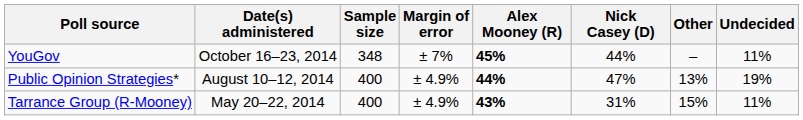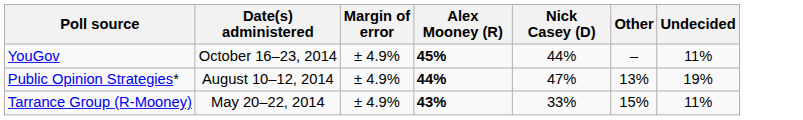 <table class="wikitable">
 <tr>
 <th>Poll source</th>
 <th>Date(s)<br>administered</th>
-<th>Sample<br>size</th>
 <th>Margin of<br>error</th>
 <th style="width:100px;">Alex<br>Mooney (R)</th>
 <th style="width:100px;">Nick<br>Casey (D)</th>
 <th>Other</th>
 <th>Undecided</th>
 </tr>
 <tr>
 <td><a href='#'>YouGov</a></td>
 <td align=center>October 16–23, 2014</td>
-<td align=center>348</td>
-<td align=center>± 7%</td>
+<td align=center>± 4.9%</td>
 <td><strong>45%</strong></td>
 <td align=center>44%</td>
 <td align=center>–</td>
 <td align=center>11%</td>
 </tr>
 <tr>
 <td><a href='#'>Public Opinion Strategies</a>*</td>
 <td align=center>August 10–12, 2014</td>
-<td align=center>400</td>
 <td align=center>± 4.9%</td>
 <td><strong>44%</strong></td>
 <td align=center>47%</td>
 <td align=center>13%</td>
 <td align=center>19%</td>
 </tr>
 <tr>
 <td><a href='#'>Tarrance Group (R-Mooney)</a></td>
 <td align=center>May 20–22, 2014</td>
-<td align=center>400</td>
 <td align=center>± 4.9%</td>
 <td><strong>43%</strong></td>
-<td align=center>31%</td>
+<td align=center>33%</td>
 <td align=center>15%</td>
 <td align=center>11%</td>
 </tr>
 </table>
